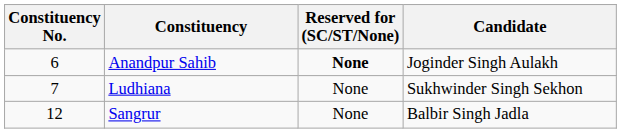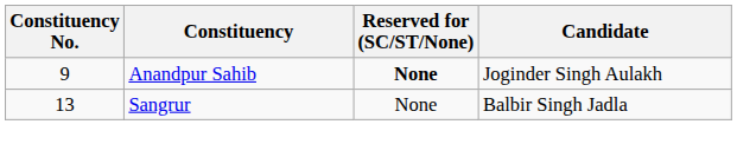 <table class= "wikitable sortable">
 <tr>
 <th>Constituency <br> No.</th>
 <th style="width:180px;">Constituency</th>
 <th>Reserved for <br> (SC/ST/None)</th>
 <th style="width:200px;">Candidate </th>
 </tr>
 <tr>
-<td style="text-align:center;">6</td>
+<td style="text-align:center;">9</td>
 <td><a href='#'>Anandpur Sahib</a></td>
 <td style="text-align:center;"><strong>None</strong></td>
 <td>Joginder Singh Aulakh</td>
 </tr>
 <tr>
-<td style="text-align:center;">7</td>
-<td><a href='#'>Ludhiana</a></td>
-<td style="text-align:center;">None</td>
-<td>Sukhwinder Singh Sekhon</td>
-</tr>
-<tr>
-<td style="text-align:center;">12</td>
+<td style="text-align:center;">13</td>
 <td><a href='#'>Sangrur</a></td>
 <td style="text-align:center;">None</td>
 <td>Balbir Singh Jadla</td>
 </tr>
 </table>
